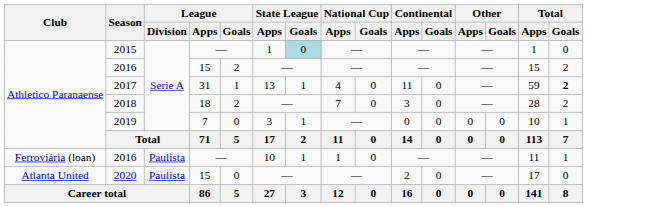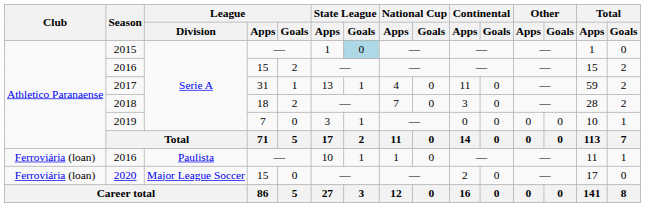 <table class="wikitable" style="text-align:center">
 <tr>
 <th rowspan="2">Club</th>
 <th rowspan="2">Season</th>
 <th colspan="3">League</th>
 <th colspan="2">State League</th>
 <th colspan="2">National Cup</th>
 <th colspan="2">Continental</th>
 <th colspan="2">Other</th>
 <th colspan="2">Total</th>
 </tr>
 <tr>
 <th>Division</th>
 <th>Apps</th>
 <th>Goals</th>
 <th>Apps</th>
 <th>Goals</th>
 <th>Apps</th>
 <th>Goals</th>
 <th>Apps</th>
 <th>Goals</th>
 <th>Apps</th>
 <th>Goals</th>
 <th>Apps</th>
 <th>Goals</th>
 </tr>
 <tr>
 <td rowspan="6"><a href='#'>Athletico Paranaense</a></td>
 <td>2015</td>
 <td rowspan="5"><a href='#'>Serie A</a></td>
 <td colspan="2">—</td>
 <td>1</td>
 <td style="background: lightblue;">0</td>
 <td colspan="2">—</td>
 <td colspan="2">—</td>
 <td colspan="2">—</td>
 <td>1</td>
 <td>0</td>
 </tr>
 <tr>
 <td>2016</td>
 <td>15</td>
 <td>2</td>
 <td colspan="2">—</td>
 <td colspan="2">—</td>
 <td colspan="2">—</td>
 <td colspan="2">—</td>
 <td>15</td>
 <td>2</td>
 </tr>
 <tr>
 <td>2017</td>
 <td>31</td>
 <td>1</td>
 <td>13</td>
 <td>1</td>
 <td>4</td>
 <td>0</td>
 <td>11</td>
 <td>0</td>
 <td colspan="2">—</td>
 <td>59</td>
-<td><strong>2</strong></td>
+<td>2</td>
 </tr>
 <tr>
 <td>2018</td>
 <td>18</td>
 <td>2</td>
 <td colspan="2">—</td>
 <td>7</td>
 <td>0</td>
 <td>3</td>
 <td>0</td>
 <td colspan="2">—</td>
 <td>28</td>
 <td>2</td>
 </tr>
 <tr>
 <td>2019</td>
 <td>7</td>
 <td>0</td>
 <td>3</td>
 <td>1</td>
 <td colspan="2">—</td>
 <td>0</td>
 <td>0</td>
 <td>0</td>
 <td>0</td>
 <td>10</td>
 <td>1</td>
 </tr>
 <tr>
 <th colspan="2">Total</th>
 <th>71</th>
 <th>5</th>
 <th>17</th>
 <th>2</th>
 <th>11</th>
 <th>0</th>
 <th>14</th>
 <th>0</th>
 <th>0</th>
 <th>0</th>
 <th>113</th>
 <th>7</th>
 </tr>
 <tr>
 <td><a href='#'>Ferroviária</a>  (loan)</td>
 <td>2016</td>
 <td><a href='#'>Paulista</a></td>
 <td colspan="2">—</td>
 <td>10</td>
 <td>1</td>
 <td>1</td>
 <td>0</td>
 <td colspan="2">—</td>
 <td colspan="2">—</td>
 <td>11</td>
 <td>1</td>
 </tr>
 <tr>
-<td><a href='#'>Atlanta United</a></td>
+<td><a href='#'>Ferroviária</a>  (loan)</td>
 <td><a href='#'>2020</a></td>
-<td><a href='#'>Paulista</a></td>
+<td><a href='#'>Major League Soccer</a></td>
 <td>15</td>
 <td>0</td>
 <td colspan="2">—</td>
 <td colspan="2">—</td>
 <td>2</td>
 <td>0</td>
 <td colspan="2">—</td>
 <td>17</td>
 <td>0</td>
 </tr>
 <tr>
 <th colspan="3">Career total</th>
 <th>86</th>
 <th>5</th>
 <th>27</th>
 <th>3</th>
 <th>12</th>
 <th>0</th>
 <th>16</th>
 <th>0</th>
 <th>0</th>
 <th>0</th>
 <th>141</th>
 <th>8</th>
 </tr>
 </table>
